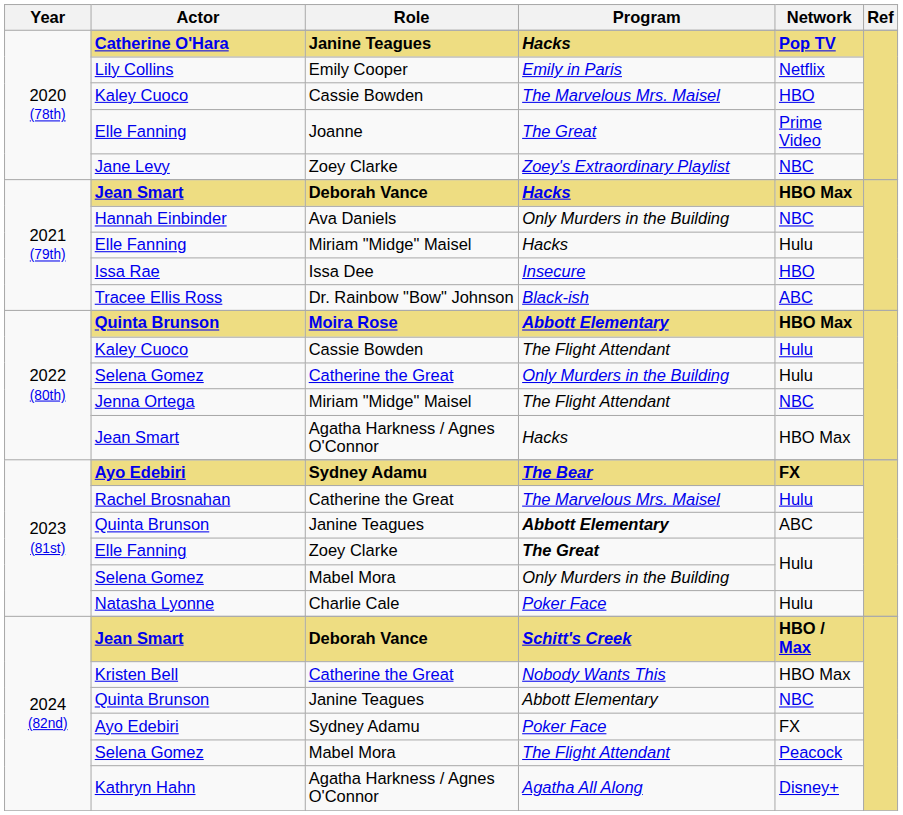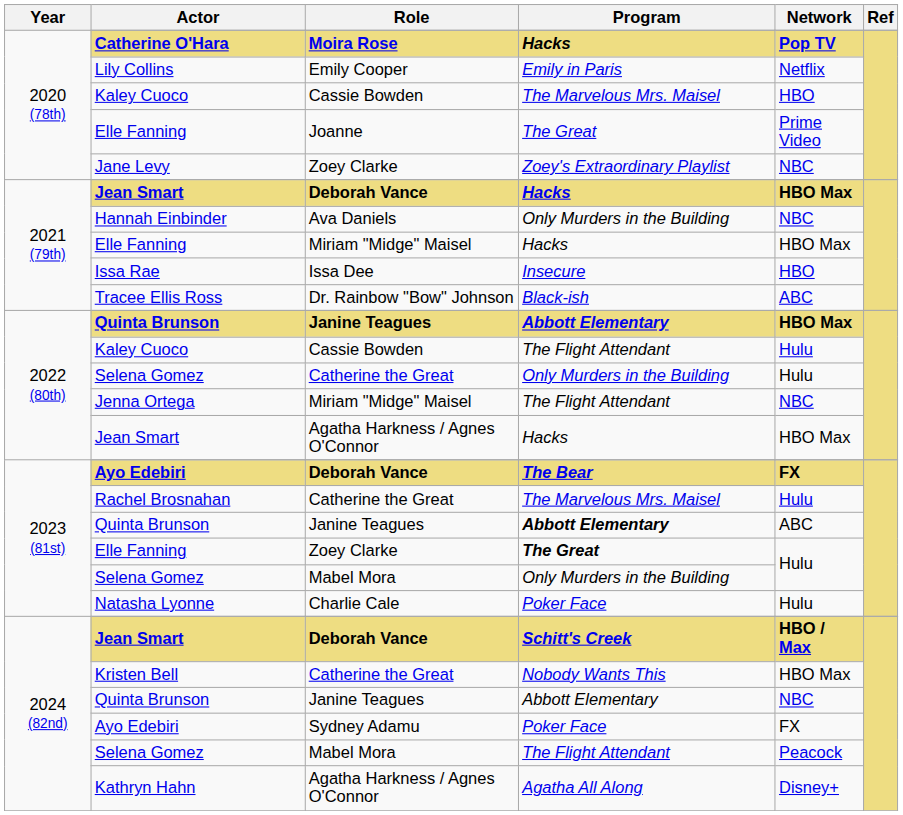 <table class="wikitable">
 <tr>
 <th style="width:10%;">Year</th>
 <th style="width:25%;">Actor</th>
 <th style="width:25%;">Role</th>
 <th style="width:30%;">Program</th>
 <th style="width:10%;">Network</th>
 <th style="width:5%;">Ref</th>
 </tr>
 <tr>
 <td rowspan="6" style="text-align:center;">2020 <br><small><a href='#'>(78th)</a></small></td>
 </tr>
 <tr style="background:#EEDD82;">
 <td><strong><a href='#'>Catherine O'Hara</a> </strong></td>
-<td><strong>Janine Teagues</strong></td>
+<td><strong><a href='#'>Moira Rose</a></strong></td>
 <td><strong><em>Hacks</em></strong></td>
 <td><strong><a href='#'>Pop TV</a></strong></td>
 <td rowspan="5" style="background:#EEDD82;"></td>
 </tr>
 <tr>
 <td><a href='#'>Lily Collins</a></td>
 <td>Emily Cooper</td>
 <td><em><a href='#'>Emily in Paris</a></em></td>
 <td><a href='#'>Netflix</a></td>
 </tr>
 <tr>
 <td><a href='#'>Kaley Cuoco</a></td>
 <td>Cassie Bowden</td>
 <td><em><a href='#'>The Marvelous Mrs. Maisel</a></em></td>
 <td><a href='#'>HBO</a></td>
 </tr>
 <tr>
 <td><a href='#'>Elle Fanning</a></td>
 <td>Joanne</td>
 <td><em><a href='#'>The Great</a></em></td>
 <td><a href='#'>Prime Video</a></td>
 </tr>
 <tr>
 <td><a href='#'>Jane Levy</a></td>
 <td>Zoey Clarke</td>
 <td><em><a href='#'>Zoey's Extraordinary Playlist</a></em></td>
 <td><a href='#'>NBC</a></td>
 </tr>
 <tr>
 <td rowspan="6" style="text-align:center;">2021 <br><small><a href='#'>(79th)</a></small></td>
 </tr>
 <tr style="background:#EEDD82;">
 <td><strong><a href='#'>Jean Smart</a> </strong></td>
 <td><strong>Deborah Vance</strong></td>
 <td><strong><em><a href='#'>Hacks</a></em></strong></td>
 <td><strong>HBO Max</strong></td>
 <td rowspan="5"></td>
 </tr>
 <tr>
 <td><a href='#'>Hannah Einbinder</a></td>
 <td>Ava Daniels</td>
 <td><em>Only Murders in the Building</em></td>
 <td><a href='#'>NBC</a></td>
 </tr>
 <tr>
 <td><a href='#'>Elle Fanning</a></td>
 <td>Miriam "Midge" Maisel</td>
 <td><em>Hacks</em></td>
-<td>Hulu</td>
+<td>HBO Max</td>
 </tr>
 <tr>
 <td><a href='#'>Issa Rae</a></td>
 <td>Issa Dee</td>
 <td><em><a href='#'>Insecure</a></em></td>
 <td><a href='#'>HBO</a></td>
 </tr>
 <tr>
 <td><a href='#'>Tracee Ellis Ross</a></td>
 <td>Dr. Rainbow "Bow" Johnson</td>
 <td><em><a href='#'>Black-ish</a></em></td>
 <td><a href='#'>ABC</a></td>
 </tr>
 <tr>
 <td rowspan="6" style="text-align:center;">2022 <br><small><a href='#'>(80th)</a></small></td>
 </tr>
 <tr style="background:#EEDD82;">
 <td><strong><a href='#'>Quinta Brunson</a> </strong></td>
-<td><strong><a href='#'>Moira Rose</a></strong></td>
+<td><strong>Janine Teagues</strong></td>
 <td><strong><em><a href='#'>Abbott Elementary</a></em></strong></td>
 <td><strong>HBO Max</strong></td>
 <td rowspan="5"></td>
 </tr>
 <tr>
 <td><a href='#'>Kaley Cuoco</a></td>
 <td>Cassie Bowden</td>
 <td><em>The Flight Attendant</em></td>
 <td><a href='#'>Hulu</a></td>
 </tr>
 <tr>
 <td><a href='#'>Selena Gomez</a></td>
 <td><a href='#'>Catherine the Great</a></td>
 <td><em><a href='#'>Only Murders in the Building</a></em></td>
 <td>Hulu</td>
 </tr>
 <tr>
 <td><a href='#'>Jenna Ortega</a></td>
 <td>Miriam "Midge" Maisel</td>
 <td><em>The Flight Attendant</em></td>
 <td><a href='#'>NBC</a></td>
 </tr>
 <tr>
 <td><a href='#'>Jean Smart</a></td>
 <td>Agatha Harkness / Agnes O'Connor</td>
 <td><em>Hacks</em></td>
 <td>HBO Max</td>
 </tr>
 <tr>
 <td rowspan="7" style="text-align:center;">2023 <br><small><a href='#'>(81st)</a></small></td>
 </tr>
 <tr style="background:#EEDD82;">
 <td><strong><a href='#'>Ayo Edebiri</a> </strong></td>
-<td><strong>Sydney Adamu</strong></td>
+<td><strong>Deborah Vance</strong></td>
 <td><strong><em><a href='#'> The Bear</a></em></strong></td>
 <td><strong>FX</strong></td>
 <td rowspan="6"></td>
 </tr>
 <tr>
 <td><a href='#'>Rachel Brosnahan</a></td>
 <td>Catherine the Great</td>
 <td><em><a href='#'>The Marvelous Mrs. Maisel</a></em></td>
 <td><a href='#'>Hulu</a></td>
 </tr>
 <tr>
 <td><a href='#'>Quinta Brunson</a></td>
 <td>Janine Teagues</td>
 <td><strong><em>Abbott Elementary</em></strong></td>
 <td>ABC</td>
 </tr>
 <tr>
 <td><a href='#'>Elle Fanning</a></td>
 <td>Zoey Clarke</td>
 <td><strong><em>The Great</em></strong></td>
 <td rowspan="2">Hulu</td>
 </tr>
 <tr>
 <td><a href='#'>Selena Gomez</a></td>
 <td>Mabel Mora</td>
 <td><em>Only Murders in the Building</em></td>
 </tr>
 <tr>
 <td><a href='#'>Natasha Lyonne</a></td>
 <td>Charlie Cale</td>
 <td><em><a href='#'>Poker Face</a></em></td>
 <td>Hulu</td>
 </tr>
 <tr>
 <td rowspan="7" style="text-align:center;">2024 <br><small><a href='#'>(82nd)</a></small></td>
 </tr>
 <tr style="background:#EEDD82;">
 <td><strong><a href='#'>Jean Smart</a> </strong></td>
 <td><strong>Deborah Vance</strong></td>
 <td><strong><em><a href='#'>Schitt's Creek</a></em></strong></td>
 <td><strong> HBO / <a href='#'>Max</a></strong></td>
 <td rowspan="6"></td>
 </tr>
 <tr>
 <td><a href='#'>Kristen Bell</a></td>
 <td><a href='#'>Catherine the Great</a></td>
 <td><em><a href='#'>Nobody Wants This</a></em></td>
 <td>HBO Max</td>
 </tr>
 <tr>
 <td><a href='#'>Quinta Brunson</a></td>
 <td>Janine Teagues</td>
 <td><em>Abbott Elementary</em></td>
 <td><a href='#'>NBC</a></td>
 </tr>
 <tr>
 <td><a href='#'>Ayo Edebiri</a></td>
 <td>Sydney Adamu</td>
 <td><em><a href='#'>Poker Face</a></em></td>
 <td>FX</td>
 </tr>
 <tr>
 <td><a href='#'>Selena Gomez</a></td>
 <td>Mabel Mora</td>
 <td><em><a href='#'>The Flight Attendant</a></em></td>
 <td><a href='#'>Peacock</a></td>
 </tr>
 <tr>
 <td><a href='#'>Kathryn Hahn</a></td>
 <td>Agatha Harkness / Agnes O'Connor</td>
 <td><em><a href='#'>Agatha All Along</a></em></td>
 <td><a href='#'>Disney+</a></td>
 </tr>
 <tr>
 </tr>
 </table>
